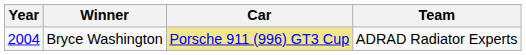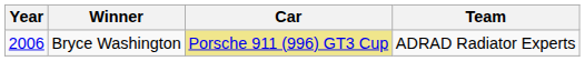 <table class="wikitable">
 <tr style="font-weight:bold">
 <th>Year</th>
 <th>Winner</th>
 <th>Car</th>
 <th>Team</th>
 </tr>
 <tr>
-<td><a href='#'>2004</a></td>
+<td><a href='#'>2006</a></td>
 <td> Bryce Washington</td>
 <td style="background: khaki;"><a href='#'>Porsche 911 (996) GT3 Cup</a></td>
 <td>ADRAD Radiator Experts</td>
 </tr>
 </table>
